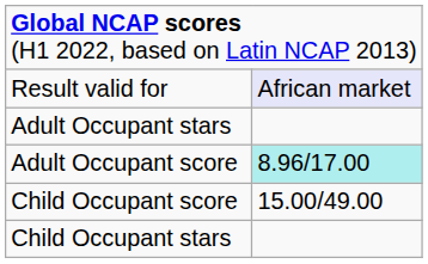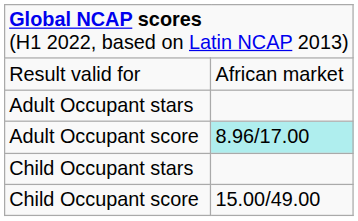 <table class="wikitable">
 <tr>
 <td colspan="2"><strong><a href='#'>Global NCAP</a> scores</strong> <br> (H1 2022, based on <a href='#'>Latin NCAP</a> 2013)</td>
 </tr>
 <tr>
 <td>Result valid for</td>
-<td style="background: lavender;">African market</td>
+<td>African market</td>
 </tr>
 <tr>
 <td>Adult Occupant stars</td>
 <td></td>
 </tr>
 <tr>
 <td>Adult Occupant score</td>
 <td style="background: paleturquoise;">8.96/17.00</td>
 </tr>
 <tr>
+<td>Child Occupant stars</td>
+<td></td>
+</tr>
+<tr>
 <td>Child Occupant score</td>
 <td>15.00/49.00</td>
 </tr>
-<tr>
-<td>Child Occupant stars</td>
-<td></td>
-</tr>
 </table>
